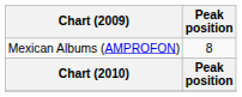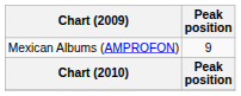 <table class="wikitable">
 <tr>
 <th>Chart (2009)</th>
 <th>Peak<br>position</th>
 </tr>
 <tr>
 <td>Mexican Albums (<a href='#'>AMPROFON</a>)</td>
-<td align="center">8</td>
+<td align="center">9</td>
 </tr>
 <tr>
 <th>Chart (2010)</th>
 <th>Peak<br>position</th>
 </tr>
 <tr>
 </tr>
 <tr>
 </tr>
 <tr>
 </tr>
 </table>
